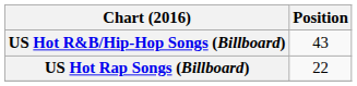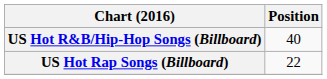 <table class="wikitable sortable plainrowheaders" style="text-align:center">
 <tr>
 <th scope="col">Chart (2016)</th>
 <th scope="col">Position</th>
 </tr>
 <tr>
 <th scope="row">US <a href='#'>Hot R&B/Hip-Hop Songs</a> (<em>Billboard</em>)</th>
-<td>43</td>
+<td>40</td>
 </tr>
 <tr>
 <th scope="row">US <a href='#'>Hot Rap Songs</a> (<em>Billboard</em>)</th>
 <td>22</td>
 </tr>
 <tr>
 </tr>
 </table>
